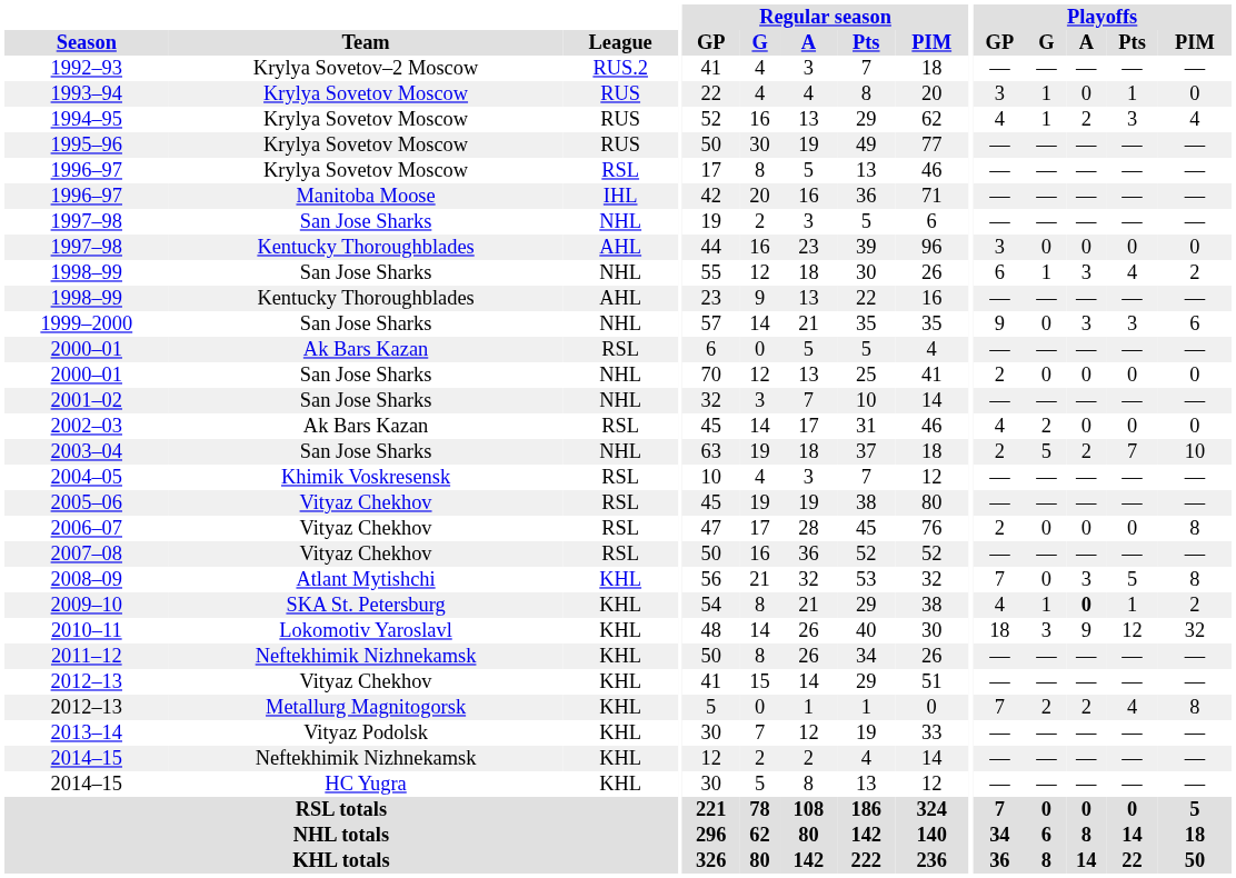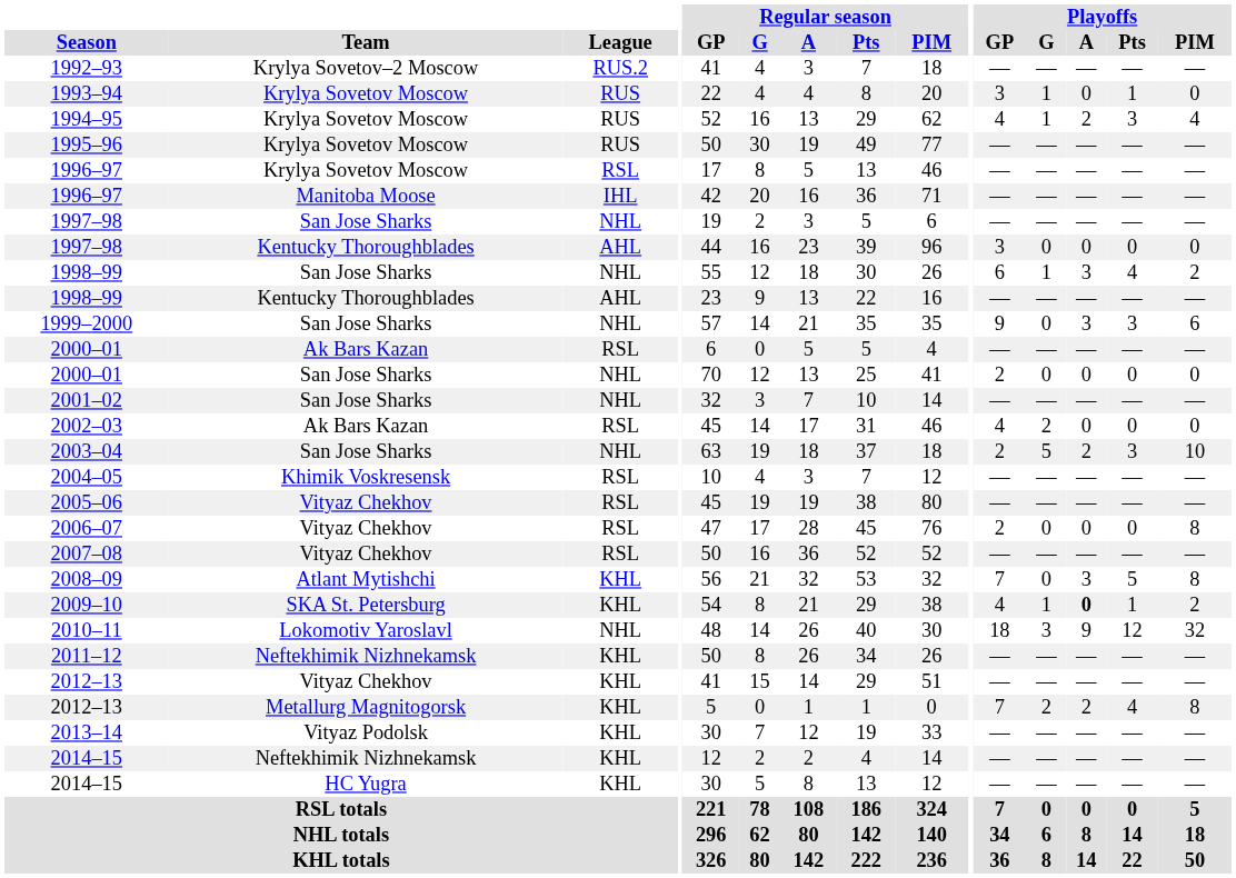 <table border="0" cellpadding="1" cellspacing="0" style="text-align:center; width:60em">
 <tr bgcolor="#e0e0e0">
 <th colspan="3" bgcolor="#ffffff"></th>
 <th rowspan="99" bgcolor="#ffffff"></th>
 <th colspan="5"><a href='#'>Regular season</a></th>
 <th rowspan="99" bgcolor="#ffffff"></th>
 <th colspan="5"><a href='#'>Playoffs</a></th>
 </tr>
 <tr bgcolor="#e0e0e0">
 <th><a href='#'>Season</a></th>
 <th>Team</th>
 <th>League</th>
 <th>GP</th>
 <th><a href='#'>G</a></th>
 <th><a href='#'>A</a></th>
 <th><a href='#'>Pts</a></th>
 <th><a href='#'>PIM</a></th>
 <th>GP</th>
 <th>G</th>
 <th>A</th>
 <th>Pts</th>
 <th>PIM</th>
 </tr>
 <tr>
 <td><a href='#'>1992–93</a></td>
 <td>Krylya Sovetov–2 Moscow</td>
 <td><a href='#'>RUS.2</a></td>
 <td>41</td>
 <td>4</td>
 <td>3</td>
 <td>7</td>
 <td>18</td>
 <td>—</td>
 <td>—</td>
 <td>—</td>
 <td>—</td>
 <td>—</td>
 </tr>
 <tr style="background:#f0f0f0;">
 <td><a href='#'>1993–94</a></td>
 <td><a href='#'>Krylya Sovetov Moscow</a></td>
 <td><a href='#'>RUS</a></td>
 <td>22</td>
 <td>4</td>
 <td>4</td>
 <td>8</td>
 <td>20</td>
 <td>3</td>
 <td>1</td>
 <td>0</td>
 <td>1</td>
 <td>0</td>
 </tr>
 <tr>
 <td><a href='#'>1994–95</a></td>
 <td>Krylya Sovetov Moscow</td>
 <td>RUS</td>
 <td>52</td>
 <td>16</td>
 <td>13</td>
 <td>29</td>
 <td>62</td>
 <td>4</td>
 <td>1</td>
 <td>2</td>
 <td>3</td>
 <td>4</td>
 </tr>
 <tr style="background:#f0f0f0;">
 <td><a href='#'>1995–96</a></td>
 <td>Krylya Sovetov Moscow</td>
 <td>RUS</td>
 <td>50</td>
 <td>30</td>
 <td>19</td>
 <td>49</td>
 <td>77</td>
 <td>—</td>
 <td>—</td>
 <td>—</td>
 <td>—</td>
 <td>—</td>
 </tr>
 <tr>
 <td><a href='#'>1996–97</a></td>
 <td>Krylya Sovetov Moscow</td>
 <td><a href='#'>RSL</a></td>
 <td>17</td>
 <td>8</td>
 <td>5</td>
 <td>13</td>
 <td>46</td>
 <td>—</td>
 <td>—</td>
 <td>—</td>
 <td>—</td>
 <td>—</td>
 </tr>
 <tr style="background:#f0f0f0;">
 <td><a href='#'>1996–97</a></td>
 <td><a href='#'>Manitoba Moose</a></td>
 <td><a href='#'>IHL</a></td>
 <td>42</td>
 <td>20</td>
 <td>16</td>
 <td>36</td>
 <td>71</td>
 <td>—</td>
 <td>—</td>
 <td>—</td>
 <td>—</td>
 <td>—</td>
 </tr>
 <tr>
 <td><a href='#'>1997–98</a></td>
 <td><a href='#'>San Jose Sharks</a></td>
 <td><a href='#'>NHL</a></td>
 <td>19</td>
 <td>2</td>
 <td>3</td>
 <td>5</td>
 <td>6</td>
 <td>—</td>
 <td>—</td>
 <td>—</td>
 <td>—</td>
 <td>—</td>
 </tr>
 <tr style="background:#f0f0f0;">
 <td><a href='#'>1997–98</a></td>
 <td><a href='#'>Kentucky Thoroughblades</a></td>
 <td><a href='#'>AHL</a></td>
 <td>44</td>
 <td>16</td>
 <td>23</td>
 <td>39</td>
 <td>96</td>
 <td>3</td>
 <td>0</td>
 <td>0</td>
 <td>0</td>
 <td>0</td>
 </tr>
 <tr>
 <td><a href='#'>1998–99</a></td>
 <td>San Jose Sharks</td>
 <td>NHL</td>
 <td>55</td>
 <td>12</td>
 <td>18</td>
 <td>30</td>
 <td>26</td>
 <td>6</td>
 <td>1</td>
 <td>3</td>
 <td>4</td>
 <td>2</td>
 </tr>
 <tr style="background:#f0f0f0;">
 <td><a href='#'>1998–99</a></td>
 <td>Kentucky Thoroughblades</td>
 <td>AHL</td>
 <td>23</td>
 <td>9</td>
 <td>13</td>
 <td>22</td>
 <td>16</td>
 <td>—</td>
 <td>—</td>
 <td>—</td>
 <td>—</td>
 <td>—</td>
 </tr>
 <tr>
 <td><a href='#'>1999–2000</a></td>
 <td>San Jose Sharks</td>
 <td>NHL</td>
 <td>57</td>
 <td>14</td>
 <td>21</td>
 <td>35</td>
 <td>35</td>
 <td>9</td>
 <td>0</td>
 <td>3</td>
 <td>3</td>
 <td>6</td>
 </tr>
 <tr style="background:#f0f0f0;">
 <td><a href='#'>2000–01</a></td>
 <td><a href='#'>Ak Bars Kazan</a></td>
 <td>RSL</td>
 <td>6</td>
 <td>0</td>
 <td>5</td>
 <td>5</td>
 <td>4</td>
 <td>—</td>
 <td>—</td>
 <td>—</td>
 <td>—</td>
 <td>—</td>
 </tr>
 <tr>
 <td><a href='#'>2000–01</a></td>
 <td>San Jose Sharks</td>
 <td>NHL</td>
 <td>70</td>
 <td>12</td>
 <td>13</td>
 <td>25</td>
 <td>41</td>
 <td>2</td>
 <td>0</td>
 <td>0</td>
 <td>0</td>
 <td>0</td>
 </tr>
 <tr style="background:#f0f0f0;">
 <td><a href='#'>2001–02</a></td>
 <td>San Jose Sharks</td>
 <td>NHL</td>
 <td>32</td>
 <td>3</td>
 <td>7</td>
 <td>10</td>
 <td>14</td>
 <td>—</td>
 <td>—</td>
 <td>—</td>
 <td>—</td>
 <td>—</td>
 </tr>
 <tr>
 <td><a href='#'>2002–03</a></td>
 <td>Ak Bars Kazan</td>
 <td>RSL</td>
 <td>45</td>
 <td>14</td>
 <td>17</td>
 <td>31</td>
 <td>46</td>
 <td>4</td>
 <td>2</td>
 <td>0</td>
 <td>0</td>
 <td>0</td>
 </tr>
 <tr style="background:#f0f0f0;">
 <td><a href='#'>2003–04</a></td>
 <td>San Jose Sharks</td>
 <td>NHL</td>
 <td>63</td>
 <td>19</td>
 <td>18</td>
 <td>37</td>
 <td>18</td>
 <td>2</td>
 <td>5</td>
 <td>2</td>
-<td>7</td>
+<td>3</td>
 <td>10</td>
 </tr>
 <tr>
 <td><a href='#'>2004–05</a></td>
 <td><a href='#'>Khimik Voskresensk</a></td>
 <td>RSL</td>
 <td>10</td>
 <td>4</td>
 <td>3</td>
 <td>7</td>
 <td>12</td>
 <td>—</td>
 <td>—</td>
 <td>—</td>
 <td>—</td>
 <td>—</td>
 </tr>
 <tr style="background:#f0f0f0;">
 <td><a href='#'>2005–06</a></td>
 <td><a href='#'>Vityaz Chekhov</a></td>
 <td>RSL</td>
 <td>45</td>
 <td>19</td>
 <td>19</td>
 <td>38</td>
 <td>80</td>
 <td>—</td>
 <td>—</td>
 <td>—</td>
 <td>—</td>
 <td>—</td>
 </tr>
 <tr>
 <td><a href='#'>2006–07</a></td>
 <td>Vityaz Chekhov</td>
 <td>RSL</td>
 <td>47</td>
 <td>17</td>
 <td>28</td>
 <td>45</td>
 <td>76</td>
 <td>2</td>
 <td>0</td>
 <td>0</td>
 <td>0</td>
 <td>8</td>
 </tr>
 <tr style="background:#f0f0f0;">
 <td><a href='#'>2007–08</a></td>
 <td>Vityaz Chekhov</td>
 <td>RSL</td>
 <td>50</td>
 <td>16</td>
 <td>36</td>
 <td>52</td>
 <td>52</td>
 <td>—</td>
 <td>—</td>
 <td>—</td>
 <td>—</td>
 <td>—</td>
 </tr>
 <tr>
 <td><a href='#'>2008–09</a></td>
 <td><a href='#'>Atlant Mytishchi</a></td>
 <td><a href='#'>KHL</a></td>
 <td>56</td>
 <td>21</td>
 <td>32</td>
 <td>53</td>
 <td>32</td>
 <td>7</td>
 <td>0</td>
 <td>3</td>
 <td>5</td>
 <td>8</td>
 </tr>
 <tr style="background:#f0f0f0;">
 <td><a href='#'>2009–10</a></td>
 <td><a href='#'>SKA St. Petersburg</a></td>
 <td>KHL</td>
 <td>54</td>
 <td>8</td>
 <td>21</td>
 <td>29</td>
 <td>38</td>
 <td>4</td>
 <td>1</td>
 <td><strong>0</strong></td>
 <td>1</td>
 <td>2</td>
 </tr>
 <tr>
 <td><a href='#'>2010–11</a></td>
 <td><a href='#'>Lokomotiv Yaroslavl</a></td>
-<td>KHL</td>
+<td>NHL</td>
 <td>48</td>
 <td>14</td>
 <td>26</td>
 <td>40</td>
 <td>30</td>
 <td>18</td>
 <td>3</td>
 <td>9</td>
 <td>12</td>
 <td>32</td>
 </tr>
 <tr style="background:#f0f0f0;">
 <td><a href='#'>2011–12</a></td>
 <td><a href='#'>Neftekhimik Nizhnekamsk</a></td>
 <td>KHL</td>
 <td>50</td>
 <td>8</td>
 <td>26</td>
 <td>34</td>
 <td>26</td>
 <td>—</td>
 <td>—</td>
 <td>—</td>
 <td>—</td>
 <td>—</td>
 </tr>
 <tr>
 <td><a href='#'>2012–13</a></td>
 <td>Vityaz Chekhov</td>
 <td>KHL</td>
 <td>41</td>
 <td>15</td>
 <td>14</td>
 <td>29</td>
 <td>51</td>
 <td>—</td>
 <td>—</td>
 <td>—</td>
 <td>—</td>
 <td>—</td>
 </tr>
 <tr style="background:#f0f0f0;">
 <td>2012–13</td>
 <td><a href='#'>Metallurg Magnitogorsk</a></td>
 <td>KHL</td>
 <td>5</td>
 <td>0</td>
 <td>1</td>
 <td>1</td>
 <td>0</td>
 <td>7</td>
 <td>2</td>
 <td>2</td>
 <td>4</td>
 <td>8</td>
 </tr>
 <tr>
 <td><a href='#'>2013–14</a></td>
 <td>Vityaz Podolsk</td>
 <td>KHL</td>
 <td>30</td>
 <td>7</td>
 <td>12</td>
 <td>19</td>
 <td>33</td>
 <td>—</td>
 <td>—</td>
 <td>—</td>
 <td>—</td>
 <td>—</td>
 </tr>
 <tr style="background:#f0f0f0;">
 <td><a href='#'>2014–15</a></td>
 <td>Neftekhimik Nizhnekamsk</td>
 <td>KHL</td>
 <td>12</td>
 <td>2</td>
 <td>2</td>
 <td>4</td>
 <td>14</td>
 <td>—</td>
 <td>—</td>
 <td>—</td>
 <td>—</td>
 <td>—</td>
 </tr>
 <tr>
 <td>2014–15</td>
 <td><a href='#'>HC Yugra</a></td>
 <td>KHL</td>
 <td>30</td>
 <td>5</td>
 <td>8</td>
 <td>13</td>
 <td>12</td>
 <td>—</td>
 <td>—</td>
 <td>—</td>
 <td>—</td>
 <td>—</td>
 </tr>
 <tr style="background:#e0e0e0;">
 <th colspan="3">RSL totals</th>
 <th>221</th>
 <th>78</th>
 <th>108</th>
 <th>186</th>
 <th>324</th>
 <th>7</th>
 <th>0</th>
 <th>0</th>
 <th>0</th>
 <th>5</th>
 </tr>
 <tr style="background:#e0e0e0;">
 <th colspan="3">NHL totals</th>
 <th>296</th>
 <th>62</th>
 <th>80</th>
 <th>142</th>
 <th>140</th>
 <th>34</th>
 <th>6</th>
 <th>8</th>
 <th>14</th>
 <th>18</th>
 </tr>
 <tr style="background:#e0e0e0;">
 <th colspan="3">KHL totals</th>
 <th>326</th>
 <th>80</th>
 <th>142</th>
 <th>222</th>
 <th>236</th>
 <th>36</th>
 <th>8</th>
 <th>14</th>
 <th>22</th>
 <th>50</th>
 </tr>
 </table>
